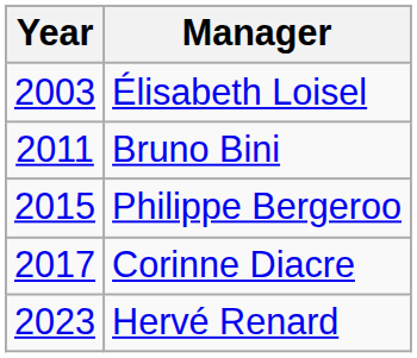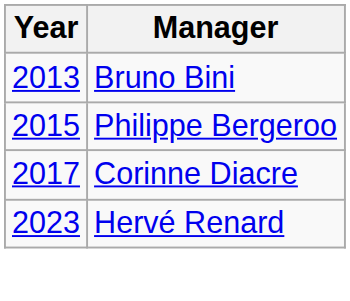 <table class="wikitable">
 <tr>
 <th>Year</th>
 <th>Manager</th>
 </tr>
 <tr>
-<td align=center><a href='#'>2003</a></td>
-<td> <a href='#'>Élisabeth Loisel</a></td>
-</tr>
-<tr>
-<td align=center><a href='#'>2011</a></td>
+<td align=center><a href='#'>2013</a></td>
 <td> <a href='#'>Bruno Bini</a></td>
 </tr>
 <tr>
 <td align=center><a href='#'>2015</a></td>
 <td> <a href='#'>Philippe Bergeroo</a></td>
 </tr>
 <tr>
 <td align=center><a href='#'>2017</a></td>
 <td> <a href='#'>Corinne Diacre</a></td>
 </tr>
 <tr>
 <td align=center><a href='#'>2023</a></td>
 <td> <a href='#'>Hervé Renard</a></td>
 </tr>
 </table>
